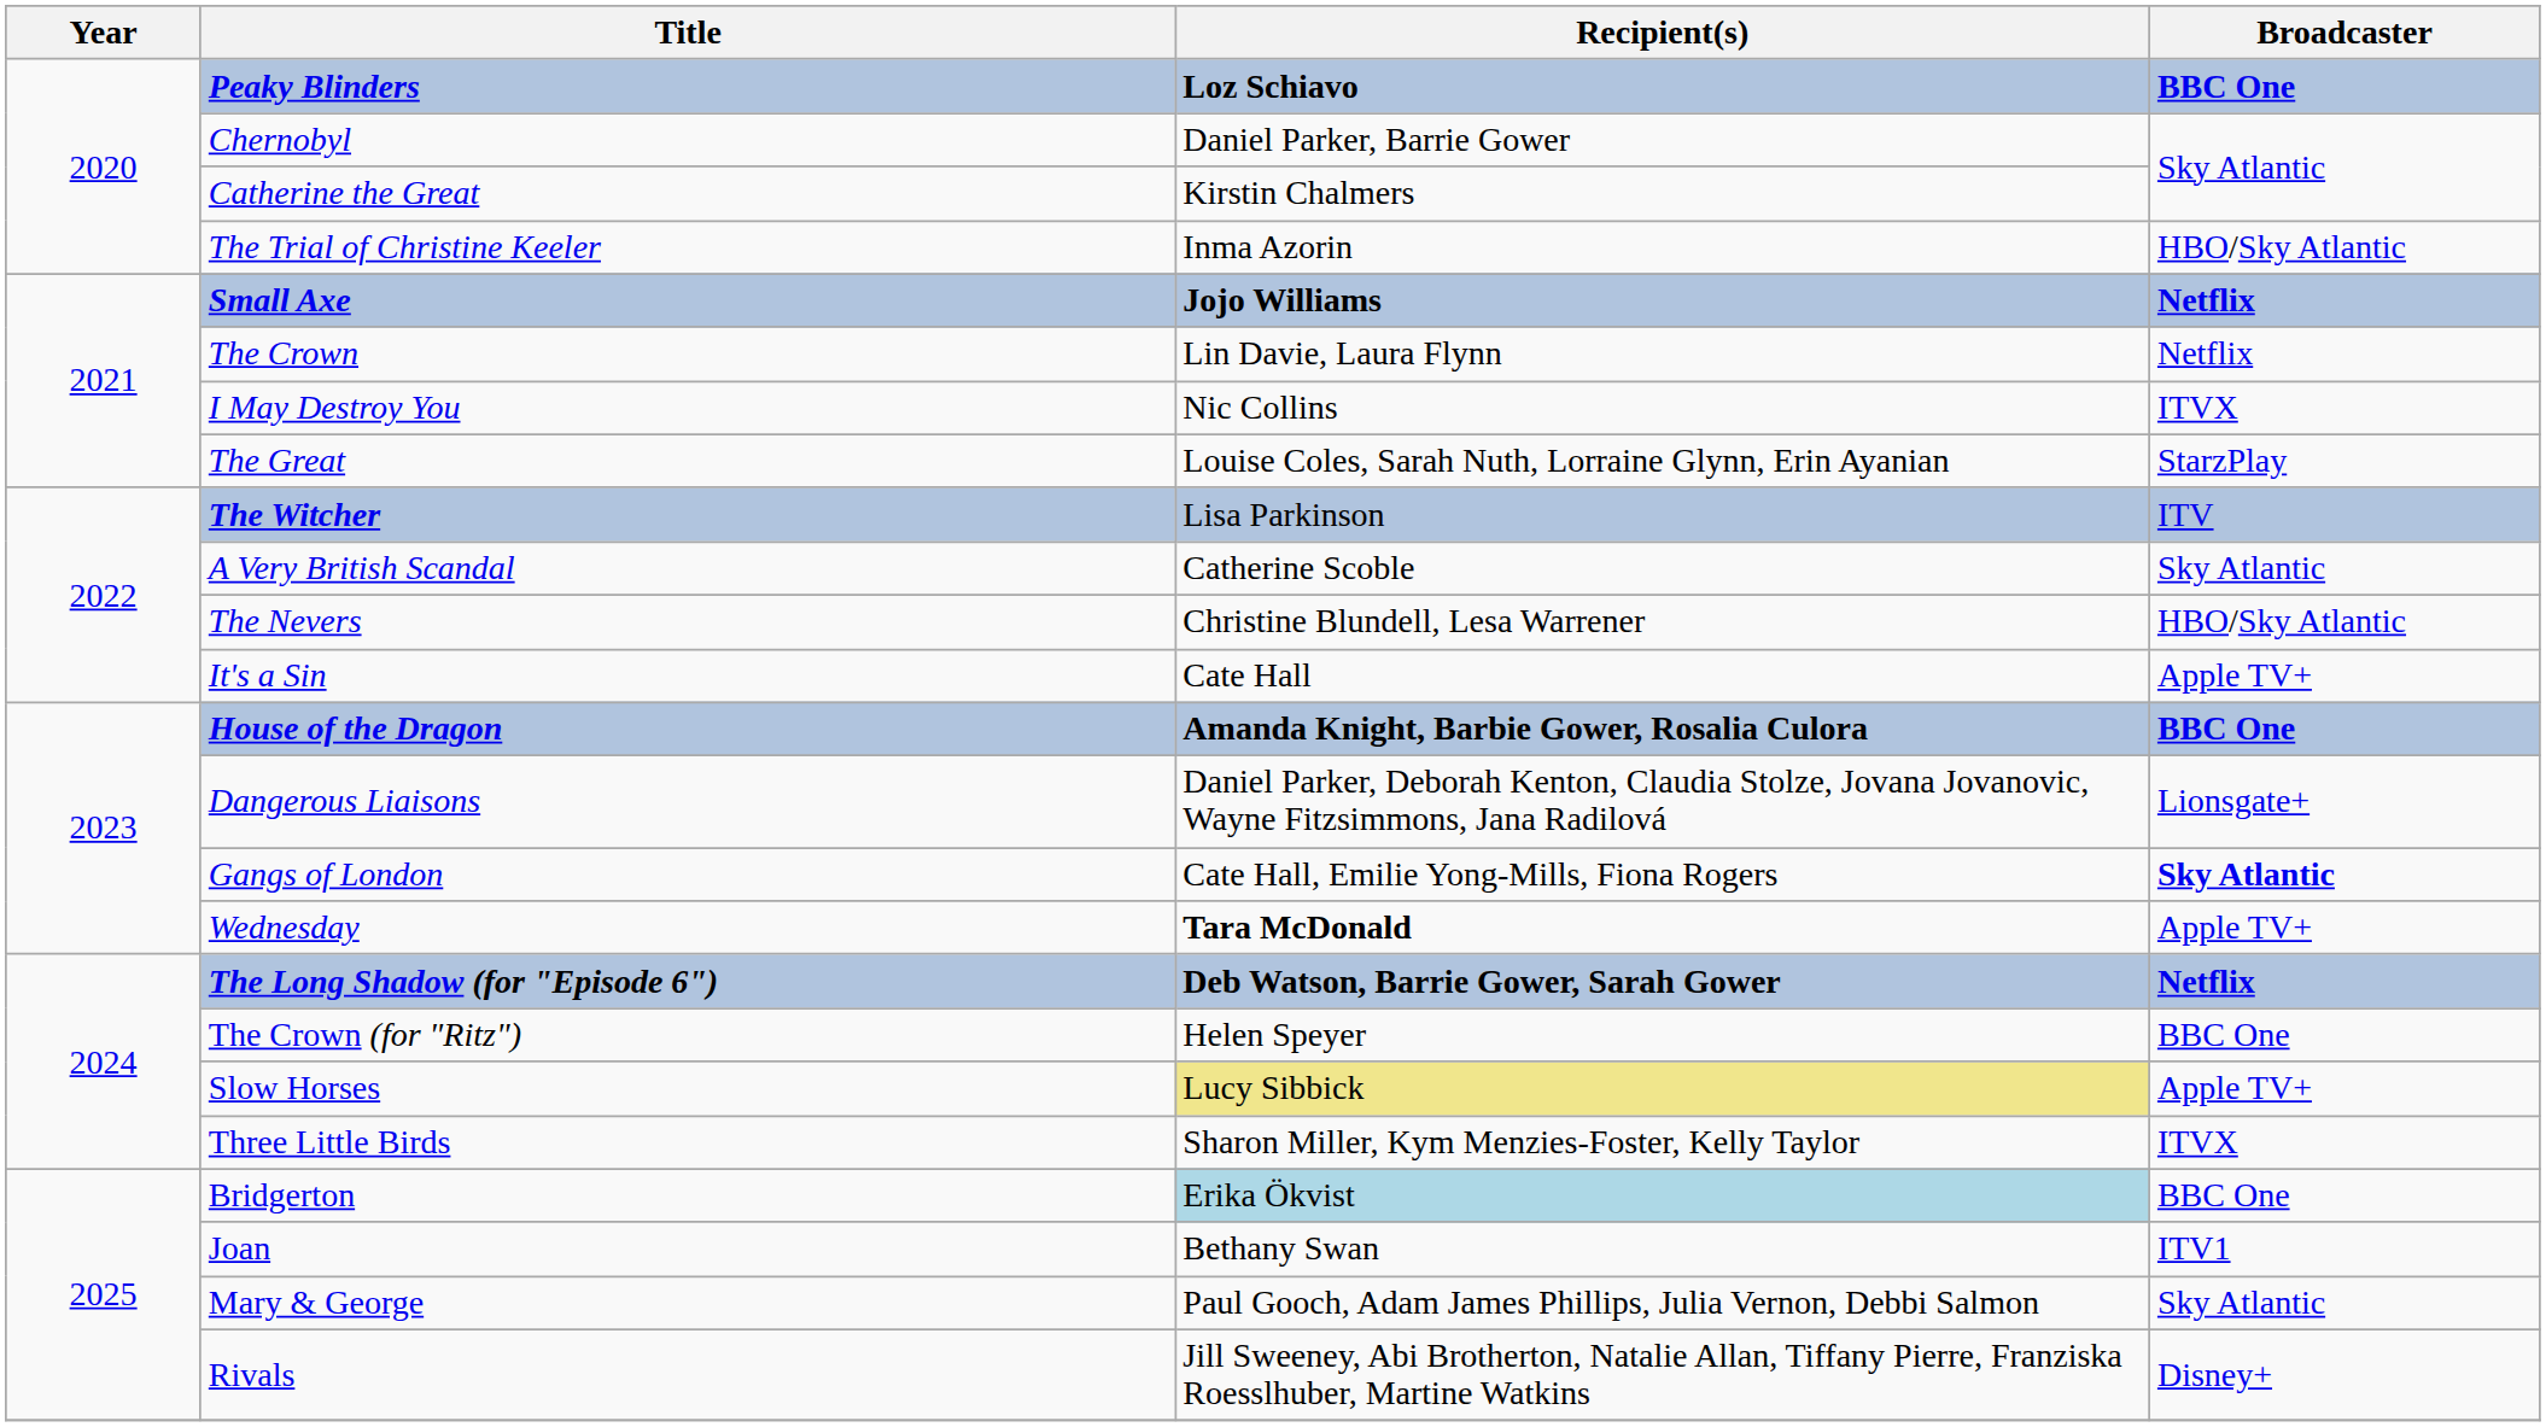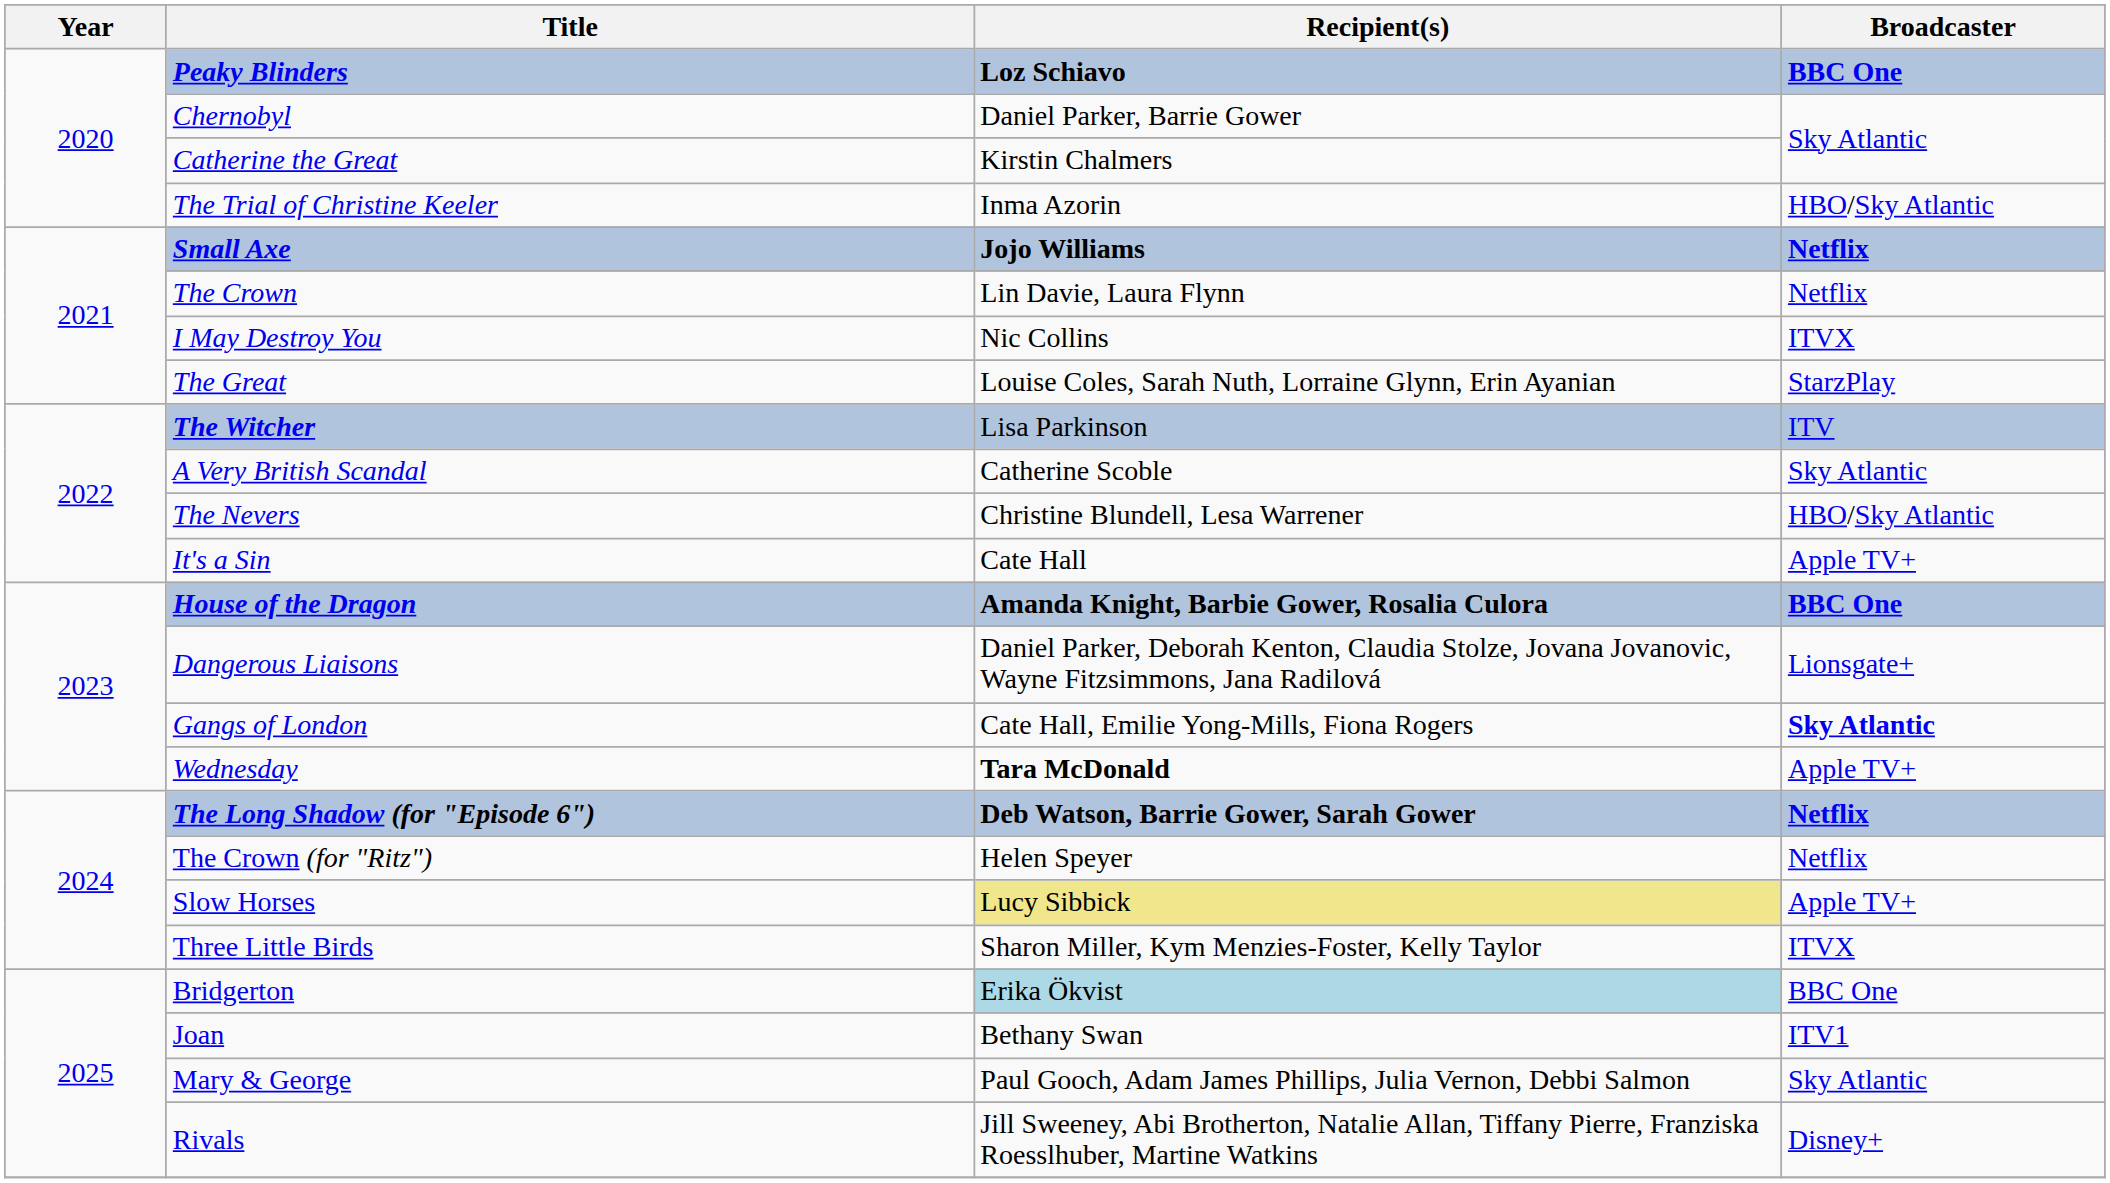 <table class="wikitable" width="95%">
 <tr>
 <th width=5%>Year</th>
 <th width=25%>Title</th>
 <th width=25%><strong>Recipient(s)</strong></th>
 <th width=10%><strong>Broadcaster</strong></th>
 </tr>
 <tr>
 <td rowspan="4" style="text-align:center;"><a href='#'>2020</a><br></td>
 <td style="background:#B0C4DE;"><strong><em><a href='#'>Peaky Blinders</a></em></strong></td>
 <td style="background:#B0C4DE;"><strong>Loz Schiavo</strong></td>
 <td style="background:#B0C4DE;"><strong><a href='#'>BBC One</a></strong></td>
 </tr>
 <tr>
 <td><em><a href='#'>Chernobyl</a></em></td>
 <td>Daniel Parker, Barrie Gower</td>
 <td rowspan="2"><a href='#'>Sky Atlantic</a></td>
 </tr>
 <tr>
 <td><em><a href='#'>Catherine the Great</a></em></td>
 <td>Kirstin Chalmers</td>
 </tr>
 <tr>
 <td><em><a href='#'>The Trial of Christine Keeler</a></em></td>
 <td>Inma Azorin</td>
 <td><a href='#'>HBO</a>/<a href='#'>Sky Atlantic</a></td>
 </tr>
 <tr>
 <td rowspan="4" style="text-align:center;"><a href='#'>2021</a><br></td>
 <td style="background:#B0C4DE;"><strong><em><a href='#'>Small Axe</a></em></strong></td>
 <td style="background:#B0C4DE;"><strong>Jojo Williams</strong></td>
 <td style="background:#B0C4DE;"><strong><a href='#'>Netflix</a></strong></td>
 </tr>
 <tr>
 <td><em><a href='#'>The Crown</a></em></td>
 <td>Lin Davie, Laura Flynn</td>
 <td><a href='#'>Netflix</a></td>
 </tr>
 <tr>
 <td><em><a href='#'>I May Destroy You</a></em></td>
 <td>Nic Collins</td>
 <td><a href='#'>ITVX</a></td>
 </tr>
 <tr>
 <td><em><a href='#'>The Great</a></em></td>
 <td>Louise Coles, Sarah Nuth, Lorraine Glynn, Erin Ayanian</td>
 <td><a href='#'>StarzPlay</a></td>
 </tr>
 <tr>
 <td rowspan="4" style="text-align:center;"><a href='#'>2022</a><br></td>
 <td style="background:#B0C4DE;"><strong><em><a href='#'>The Witcher</a></em></strong></td>
 <td style="background:#B0C4DE;"></strong>Lisa Parkinson<strong></td>
 <td style="background:#B0C4DE;"></strong><a href='#'>ITV</a><strong></td>
 </tr>
 <tr>
 <td><em><a href='#'>A Very British Scandal</a></em></td>
 <td>Catherine Scoble</td>
 <td><a href='#'>Sky Atlantic</a></td>
 </tr>
 <tr>
 <td><em><a href='#'>The Nevers</a></em></td>
 <td>Christine Blundell, Lesa Warrener</td>
 <td><a href='#'>HBO</a>/<a href='#'>Sky Atlantic</a></td>
 </tr>
 <tr>
 <td><em><a href='#'>It's a Sin</a></em></td>
 <td>Cate Hall</td>
 <td><a href='#'>Apple TV+</a></td>
 </tr>
 <tr>
 <td rowspan="4" style="text-align:center;"><a href='#'>2023</a><br></td>
 <td style="background:#B0C4DE;"><strong><em><a href='#'>House of the Dragon</a></em></strong></td>
 <td style="background:#B0C4DE;"><strong>Amanda Knight, Barbie Gower, Rosalia Culora</strong></td>
 <td style="background:#B0C4DE;"><strong><a href='#'>BBC One</a></strong></td>
 </tr>
 <tr>
 <td><em><a href='#'>Dangerous Liaisons</a></em></td>
 <td>Daniel Parker, Deborah Kenton, Claudia Stolze, Jovana Jovanovic, Wayne Fitzsimmons, Jana Radilová</td>
 <td><a href='#'>Lionsgate+</a></td>
 </tr>
 <tr>
 <td><em><a href='#'>Gangs of London</a></em></td>
 <td>Cate Hall, Emilie Yong-Mills, Fiona Rogers</td>
 <td><strong><a href='#'>Sky Atlantic</a></strong></td>
 </tr>
 <tr>
 <td><em><a href='#'>Wednesday</a></em></td>
 <td><strong>Tara McDonald</strong></td>
 <td><a href='#'>Apple TV+</a></td>
 </tr>
 <tr>
 <td rowspan="4" style="text-align:center;"><a href='#'>2024</a><br></td>
 <td style="background:#B0C4DE;"><strong><em><a href='#'>The Long Shadow</a><em> (for "Episode 6")<strong></td>
 <td style="background:#B0C4DE;"><strong>Deb Watson, Barrie Gower, Sarah Gower</strong></td>
 <td style="background:#B0C4DE;"><strong><a href='#'>Netflix</a></strong></td>
 </tr>
 <tr>
 <td></em><a href='#'>The Crown</a><em> (for "Ritz")</td>
 <td>Helen Speyer</td>
-<td><a href='#'>BBC One</a></td>
+<td><a href='#'>Netflix</a></td>
 </tr>
 <tr>
 <td></em><a href='#'>Slow Horses</a><em></td>
 <td style="background: khaki;">Lucy Sibbick</td>
 <td><a href='#'>Apple TV+</a></td>
 </tr>
 <tr>
 <td></em><a href='#'>Three Little Birds</a><em></td>
 <td>Sharon Miller, Kym Menzies-Foster, Kelly Taylor</td>
 <td><a href='#'>ITVX</a></td>
 </tr>
 <tr>
 <td rowspan="4" style="text-align:center;"><a href='#'>2025</a><br></td>
 <td></em><a href='#'>Bridgerton</a><em></td>
 <td style="background: lightblue;">Erika Ökvist</td>
 <td><a href='#'>BBC One</a></td>
 </tr>
 <tr>
 <td></em><a href='#'>Joan</a><em></td>
 <td>Bethany Swan</td>
 <td><a href='#'>ITV1</a></td>
 </tr>
 <tr>
 <td></em><a href='#'>Mary & George</a><em></td>
 <td>Paul Gooch, Adam James Phillips, Julia Vernon, Debbi Salmon</td>
 <td><a href='#'>Sky Atlantic</a></td>
 </tr>
 <tr>
 <td></em><a href='#'>Rivals</a><em></td>
 <td>Jill Sweeney, Abi Brotherton, Natalie Allan, Tiffany Pierre, Franziska Roesslhuber, Martine Watkins</td>
 <td><a href='#'>Disney+</a></td>
 </tr>
 <tr>
 </tr>
 </table>
